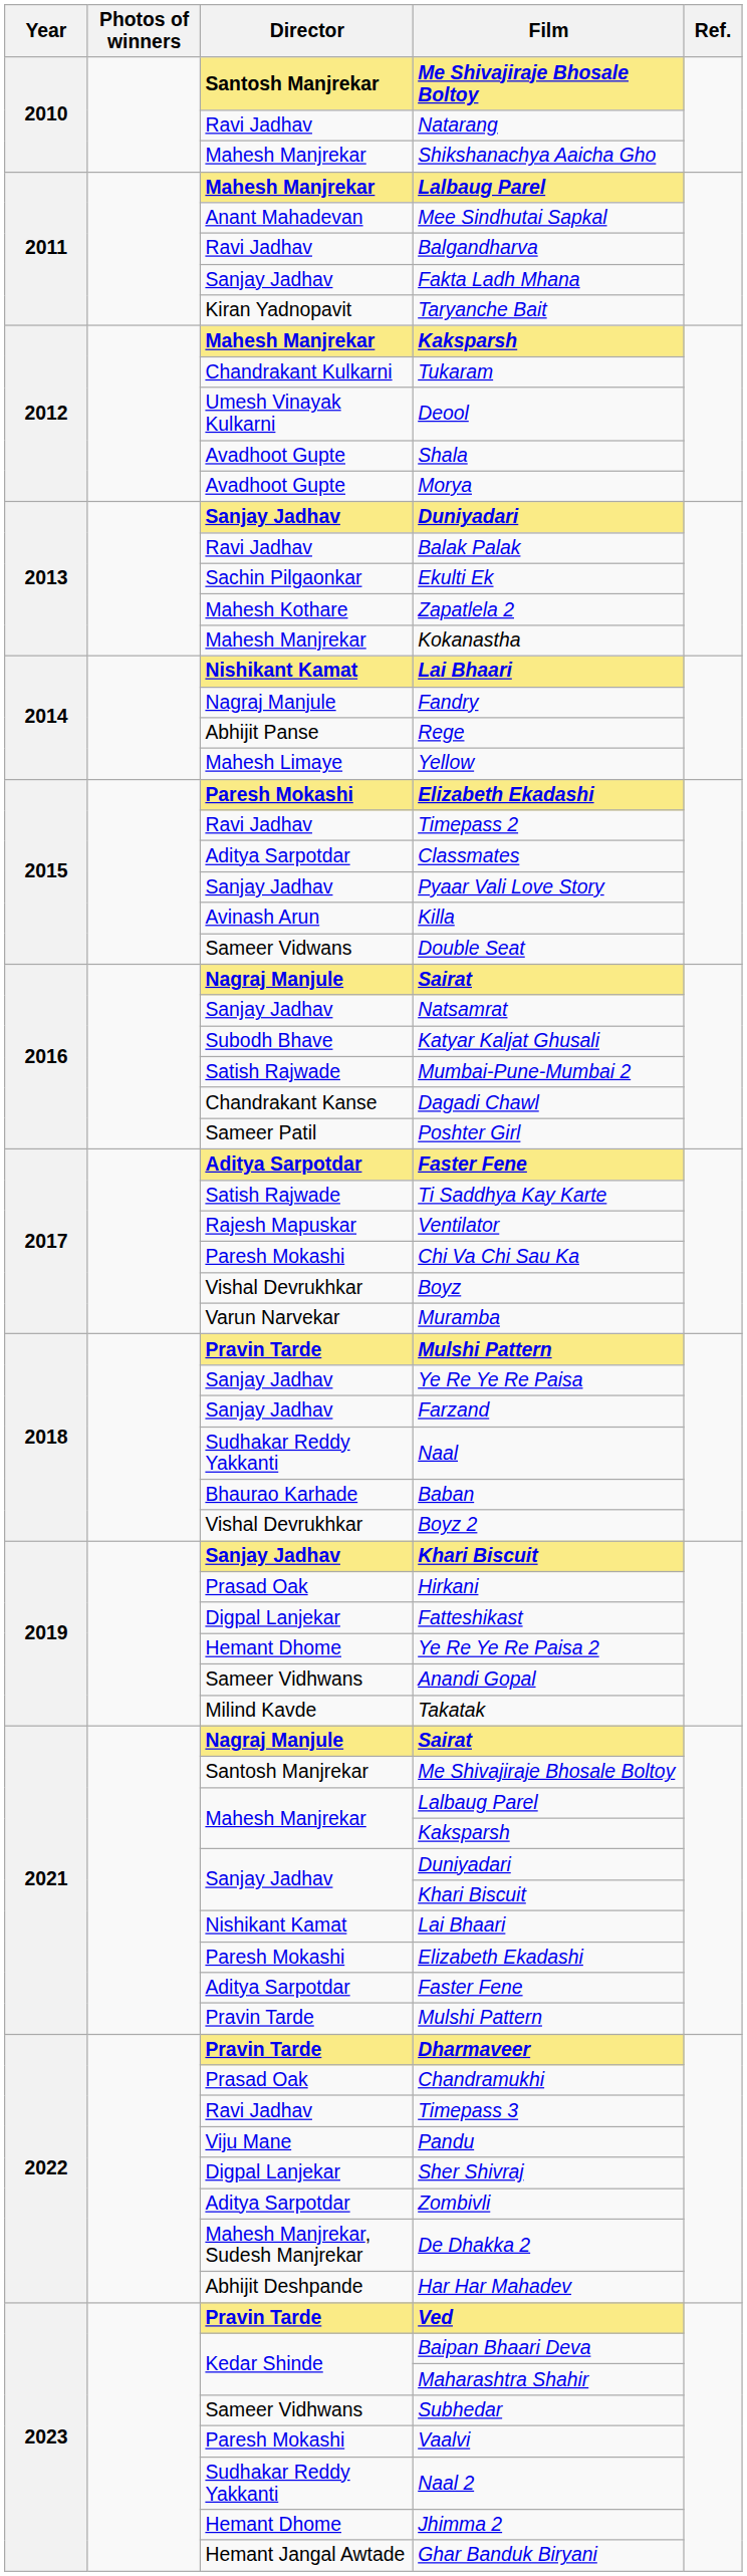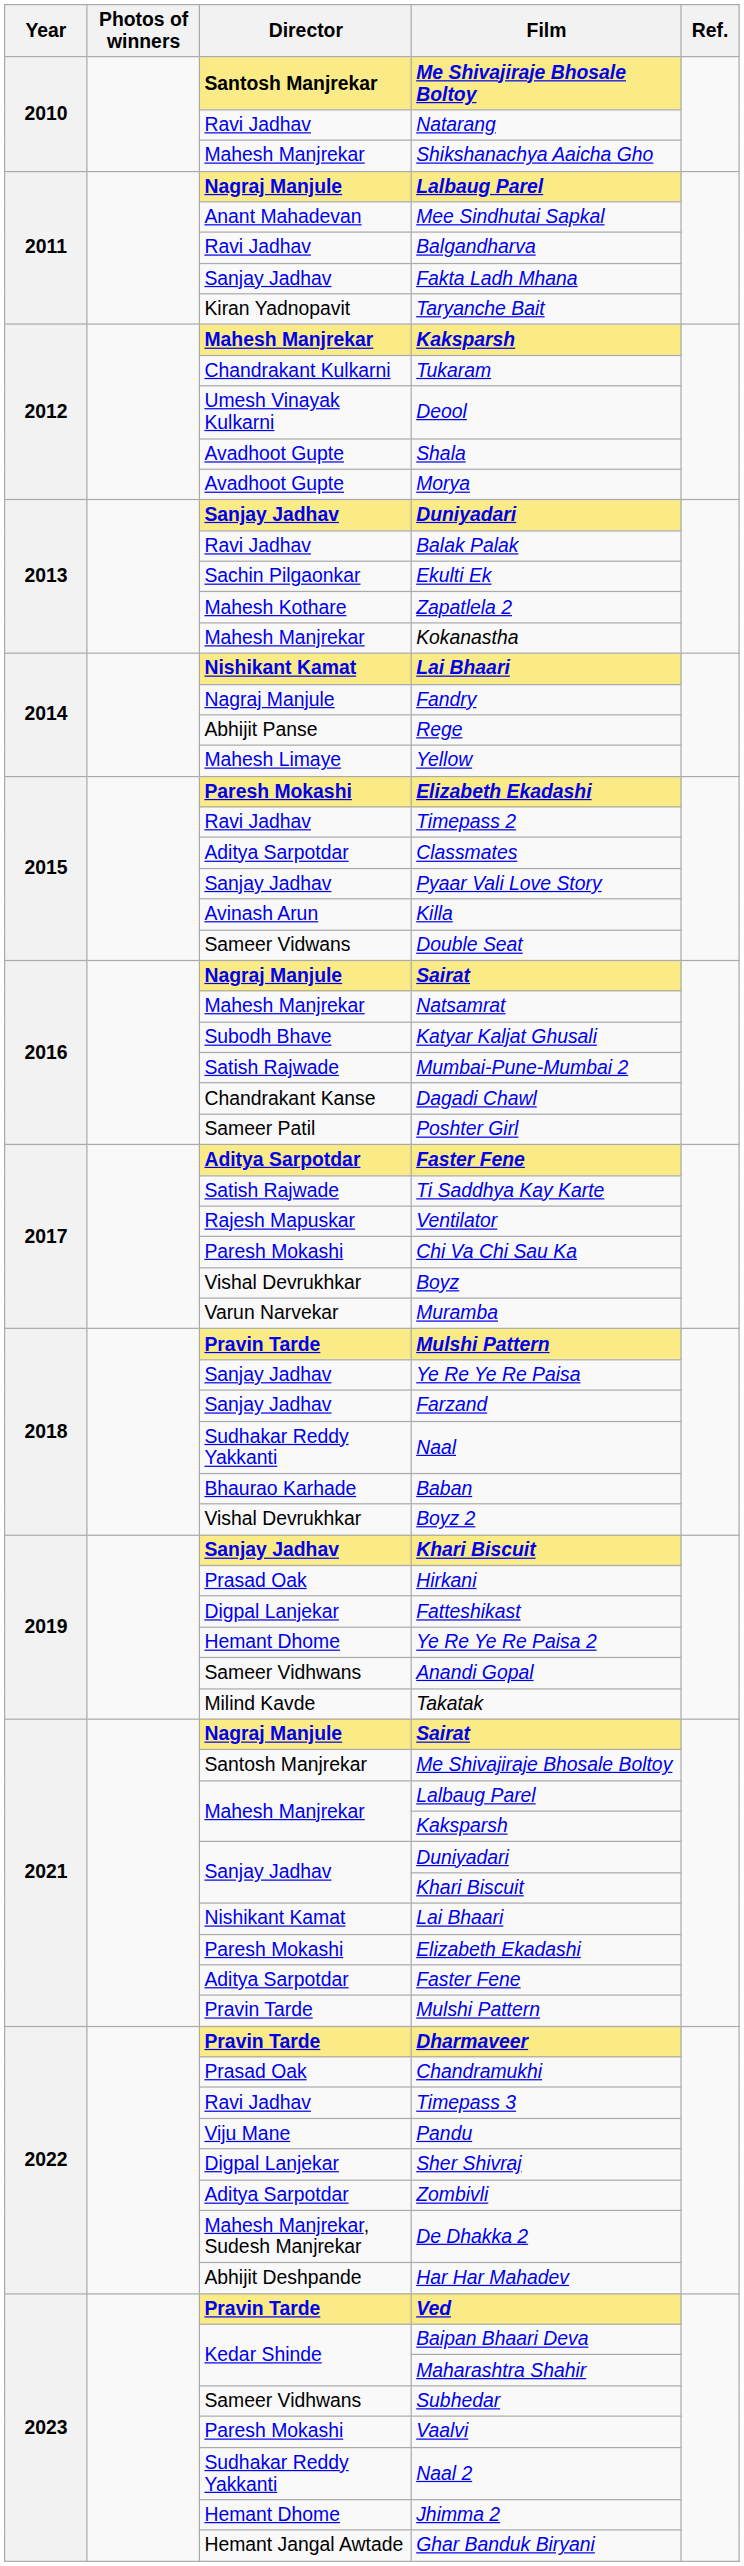 <table class="wikitable sortable" style="text-align:left;">
 <tr>
 <th scope="col" style="width:5%; text-align:center;">Year</th>
 <th scope="col" style="width:5%;text-align:center;">Photos of winners</th>
 <th scope="col" style="width:15%;text-align:center;">Director</th>
 <th scope="col" style="width:20%;text-align:center;">Film</th>
 <th scope="col" style="width:2%;text-align:center;">Ref.</th>
 </tr>
 <tr>
 <th scope="row" rowspan=3 style="text-align:center">2010</th>
 <td rowspan="3"></td>
 <td style="background:#FAEB86;"><strong>Santosh Manjrekar</strong></td>
 <td style="background:#FAEB86;"><strong><em><a href='#'>Me Shivajiraje Bhosale Boltoy</a></em></strong></td>
 <td rowspan="3"></td>
 </tr>
 <tr>
 <td><a href='#'>Ravi Jadhav</a></td>
 <td><em><a href='#'>Natarang</a></em></td>
 </tr>
 <tr>
 <td><a href='#'>Mahesh Manjrekar</a></td>
 <td><em><a href='#'>Shikshanachya Aaicha Gho</a></em></td>
 </tr>
 <tr>
 <th rowspan="5" scope="row" style="text-align:center">2011</th>
 <td rowspan="5" style="text-align:center"></td>
-<td style="background:#FAEB86;"><strong><a href='#'>Mahesh Manjrekar</a></strong></td>
+<td style="background:#FAEB86;"><strong><a href='#'>Nagraj Manjule</a></strong></td>
 <td style="background:#FAEB86;"><strong><em><a href='#'>Lalbaug Parel</a></em></strong></td>
 <td rowspan="5"></td>
 </tr>
 <tr>
 <td><a href='#'>Anant Mahadevan</a></td>
 <td><em><a href='#'>Mee Sindhutai Sapkal</a></em></td>
 </tr>
 <tr>
 <td><a href='#'>Ravi Jadhav</a></td>
 <td><em><a href='#'>Balgandharva</a></em></td>
 </tr>
 <tr>
 <td><a href='#'>Sanjay Jadhav</a></td>
 <td><em><a href='#'>Fakta Ladh Mhana</a></em></td>
 </tr>
 <tr>
 <td>Kiran Yadnopavit</td>
 <td><em><a href='#'>Taryanche Bait</a></em></td>
 </tr>
 <tr>
 <th rowspan="5">2012</th>
 <td rowspan="5" style="text-align:center"></td>
 <td style="background:#FAEB86;"><strong><a href='#'>Mahesh Manjrekar</a></strong></td>
 <td style="background:#FAEB86;"><strong><em><a href='#'>Kaksparsh</a></em></strong></td>
 <td rowspan="5"></td>
 </tr>
 <tr>
 <td><a href='#'>Chandrakant Kulkarni</a></td>
 <td><em><a href='#'>Tukaram</a></em></td>
 </tr>
 <tr>
 <td><a href='#'>Umesh Vinayak Kulkarni</a></td>
 <td><em><a href='#'>Deool</a></em></td>
 </tr>
 <tr>
 <td><a href='#'>Avadhoot Gupte</a></td>
 <td><em><a href='#'>Shala</a></em></td>
 </tr>
 <tr>
 <td><a href='#'>Avadhoot Gupte</a></td>
 <td><em><a href='#'>Morya</a></em></td>
 </tr>
 <tr>
 <th rowspan="5">2013</th>
 <td rowspan="5" style="text-align:center"></td>
 <td style="background:#FAEB86;"><strong><a href='#'>Sanjay Jadhav</a></strong></td>
 <td style="background:#FAEB86;"><strong><em><a href='#'>Duniyadari</a></em></strong></td>
 <td rowspan="5"></td>
 </tr>
 <tr>
 <td><a href='#'>Ravi Jadhav</a></td>
 <td><em><a href='#'>Balak Palak</a></em></td>
 </tr>
 <tr>
 <td><a href='#'>Sachin Pilgaonkar</a></td>
 <td><em><a href='#'>Ekulti Ek</a></em></td>
 </tr>
 <tr>
 <td><a href='#'>Mahesh Kothare</a></td>
 <td><em><a href='#'>Zapatlela 2</a></em></td>
 </tr>
 <tr>
 <td><a href='#'>Mahesh Manjrekar</a></td>
 <td><em>Kokanastha</em></td>
 </tr>
 <tr>
 <th rowspan="4">2014</th>
 <td rowspan="4" style="text-align:center"></td>
 <td style="background:#FAEB86;"><strong><a href='#'>Nishikant Kamat</a></strong></td>
 <td style="background:#FAEB86;"><strong><em><a href='#'>Lai Bhaari</a></em></strong></td>
 <td rowspan="4"></td>
 </tr>
 <tr>
 <td><a href='#'>Nagraj Manjule</a></td>
 <td><em><a href='#'>Fandry</a></em></td>
 </tr>
 <tr>
 <td>Abhijit Panse</td>
 <td><em><a href='#'>Rege</a></em></td>
 </tr>
 <tr>
 <td><a href='#'>Mahesh Limaye</a></td>
 <td><em><a href='#'>Yellow</a></em></td>
 </tr>
 <tr>
 <th rowspan="6">2015</th>
 <td rowspan="6" style="text-align:center"></td>
 <td style="background:#FAEB86;"><strong><a href='#'>Paresh Mokashi</a></strong></td>
 <td style="background:#FAEB86;"><strong><em><a href='#'>Elizabeth Ekadashi</a></em></strong></td>
 <td rowspan="6"></td>
 </tr>
 <tr>
 <td><a href='#'>Ravi Jadhav</a></td>
 <td><em><a href='#'>Timepass 2</a></em></td>
 </tr>
 <tr>
 <td><a href='#'>Aditya Sarpotdar</a></td>
 <td><em><a href='#'>Classmates</a></em></td>
 </tr>
 <tr>
 <td><a href='#'>Sanjay Jadhav</a></td>
 <td><em><a href='#'>Pyaar Vali Love Story</a></em></td>
 </tr>
 <tr>
 <td><a href='#'>Avinash Arun</a></td>
 <td><em><a href='#'>Killa</a></em></td>
 </tr>
 <tr>
 <td>Sameer Vidwans</td>
 <td><em><a href='#'>Double Seat</a></em></td>
 </tr>
 <tr>
 <th rowspan="6">2016</th>
 <td rowspan="6" style="text-align:center"></td>
 <td style="background:#FAEB86;"><strong><a href='#'>Nagraj Manjule</a></strong></td>
 <td style="background:#FAEB86;"><strong><em><a href='#'>Sairat</a></em></strong></td>
 <td rowspan="6"></td>
 </tr>
 <tr>
-<td><a href='#'>Sanjay Jadhav</a></td>
+<td><a href='#'>Mahesh Manjrekar</a></td>
 <td><em><a href='#'>Natsamrat</a></em></td>
 </tr>
 <tr>
 <td><a href='#'>Subodh Bhave</a></td>
 <td><em><a href='#'>Katyar Kaljat Ghusali</a></em></td>
 </tr>
 <tr>
 <td><a href='#'>Satish Rajwade</a></td>
 <td><em><a href='#'>Mumbai-Pune-Mumbai 2</a></em></td>
 </tr>
 <tr>
 <td>Chandrakant Kanse</td>
 <td><em><a href='#'>Dagadi Chawl</a></em></td>
 </tr>
 <tr>
 <td>Sameer Patil</td>
 <td><em><a href='#'>Poshter Girl</a></em></td>
 </tr>
 <tr>
 <th rowspan="6">2017</th>
 <td rowspan="6" style="text-align:center"></td>
 <td style="background:#FAEB86;"><strong><a href='#'>Aditya Sarpotdar</a></strong></td>
 <td style="background:#FAEB86;"><strong><em><a href='#'>Faster Fene</a></em></strong></td>
 <td rowspan="6"></td>
 </tr>
 <tr>
 <td><a href='#'>Satish Rajwade</a></td>
 <td><em><a href='#'>Ti Saddhya Kay Karte</a></em></td>
 </tr>
 <tr>
 <td><a href='#'>Rajesh Mapuskar</a></td>
 <td><em><a href='#'>Ventilator</a></em></td>
 </tr>
 <tr>
 <td><a href='#'>Paresh Mokashi</a></td>
 <td><em><a href='#'>Chi Va Chi Sau Ka</a></em></td>
 </tr>
 <tr>
 <td>Vishal Devrukhkar</td>
 <td><em><a href='#'>Boyz</a></em></td>
 </tr>
 <tr>
 <td>Varun Narvekar</td>
 <td><em><a href='#'>Muramba</a></em></td>
 </tr>
 <tr>
 <th rowspan="6">2018</th>
 <td rowspan="6" style="text-align:center"></td>
 <td style="background:#FAEB86;"><strong><a href='#'>Pravin Tarde</a></strong></td>
 <td style="background:#FAEB86;"><strong><em><a href='#'>Mulshi Pattern</a></em></strong></td>
 <td rowspan="6"></td>
 </tr>
 <tr>
 <td><a href='#'>Sanjay Jadhav</a></td>
 <td><em><a href='#'>Ye Re Ye Re Paisa</a></em></td>
 </tr>
 <tr>
 <td><a href='#'>Sanjay Jadhav</a></td>
 <td><em><a href='#'>Farzand</a></em></td>
 </tr>
 <tr>
 <td><a href='#'>Sudhakar Reddy Yakkanti</a></td>
 <td><em><a href='#'>Naal</a></em></td>
 </tr>
 <tr>
 <td><a href='#'>Bhaurao Karhade</a></td>
 <td><em><a href='#'>Baban</a></em></td>
 </tr>
 <tr>
 <td>Vishal Devrukhkar</td>
 <td><em><a href='#'>Boyz 2</a></em></td>
 </tr>
 <tr>
 <th rowspan="6">2019</th>
 <td rowspan="6" style="text-align:center"></td>
 <td style="background:#FAEB86;"><strong><a href='#'>Sanjay Jadhav</a></strong></td>
 <td style="background:#FAEB86;"><strong><em><a href='#'>Khari Biscuit</a></em></strong></td>
 <td rowspan="6"></td>
 </tr>
 <tr>
 <td><a href='#'>Prasad Oak</a></td>
 <td><em><a href='#'>Hirkani</a></em></td>
 </tr>
 <tr>
 <td><a href='#'>Digpal Lanjekar</a></td>
 <td><em><a href='#'>Fatteshikast</a></em></td>
 </tr>
 <tr>
 <td><a href='#'>Hemant Dhome</a></td>
 <td><em><a href='#'>Ye Re Ye Re Paisa 2</a></em></td>
 </tr>
 <tr>
 <td>Sameer Vidhwans</td>
 <td><em><a href='#'>Anandi Gopal</a></em></td>
 </tr>
 <tr>
 <td>Milind Kavde</td>
 <td><em>Takatak</em></td>
 </tr>
 <tr>
 <th rowspan="10">2021</th>
 <td rowspan="10" style="text-align:center"></td>
 <td style="background:#FAEB86;"><strong><a href='#'>Nagraj Manjule</a></strong></td>
 <td style="background:#FAEB86;"><strong><em><a href='#'>Sairat</a></em></strong></td>
 <td rowspan="10"></td>
 </tr>
 <tr>
 <td>Santosh Manjrekar</td>
 <td><em><a href='#'>Me Shivajiraje Bhosale Boltoy</a></em></td>
 </tr>
 <tr>
 <td rowspan="2"><a href='#'>Mahesh Manjrekar</a></td>
 <td><em><a href='#'>Lalbaug Parel</a></em></td>
 </tr>
 <tr>
 <td><em><a href='#'>Kaksparsh</a></em></td>
 </tr>
 <tr>
 <td rowspan="2"><a href='#'>Sanjay Jadhav</a></td>
 <td><em><a href='#'>Duniyadari</a></em></td>
 </tr>
 <tr>
 <td><em><a href='#'>Khari Biscuit</a></em></td>
 </tr>
 <tr>
 <td><a href='#'>Nishikant Kamat</a></td>
 <td><em><a href='#'>Lai Bhaari</a></em></td>
 </tr>
 <tr>
 <td><a href='#'>Paresh Mokashi</a></td>
 <td><em><a href='#'>Elizabeth Ekadashi</a></em></td>
 </tr>
 <tr>
 <td><a href='#'>Aditya Sarpotdar</a></td>
 <td><em><a href='#'>Faster Fene</a></em></td>
 </tr>
 <tr>
 <td><a href='#'>Pravin Tarde</a></td>
 <td><em><a href='#'>Mulshi Pattern</a></em></td>
 </tr>
 <tr>
 <th rowspan="8">2022</th>
 <td rowspan="8" style="text-align:center"></td>
 <td style="background:#FAEB86;"><strong><a href='#'>Pravin Tarde</a></strong></td>
 <td style="background:#FAEB86;"><strong><em><a href='#'>Dharmaveer</a></em></strong></td>
 <td rowspan="8"></td>
 </tr>
 <tr>
 <td><a href='#'>Prasad Oak</a></td>
 <td><em><a href='#'>Chandramukhi</a></em></td>
 </tr>
 <tr>
 <td><a href='#'>Ravi Jadhav</a></td>
 <td><em><a href='#'>Timepass 3</a></em></td>
 </tr>
 <tr>
 <td><a href='#'>Viju Mane</a></td>
 <td><em><a href='#'>Pandu</a></em></td>
 </tr>
 <tr>
 <td><a href='#'>Digpal Lanjekar</a></td>
 <td><em><a href='#'>Sher Shivraj</a></em></td>
 </tr>
 <tr>
 <td><a href='#'>Aditya Sarpotdar</a></td>
 <td><em><a href='#'>Zombivli</a></em></td>
 </tr>
 <tr>
 <td><a href='#'>Mahesh Manjrekar</a>, Sudesh Manjrekar</td>
 <td><em><a href='#'>De Dhakka 2</a></em></td>
 </tr>
 <tr>
 <td>Abhijit Deshpande</td>
 <td><em><a href='#'>Har Har Mahadev</a></em></td>
 </tr>
 <tr>
 <th rowspan="8">2023</th>
 <td rowspan="8" style="text-align:center"></td>
 <td style="background:#FAEB86;"><strong><a href='#'>Pravin Tarde</a></strong></td>
 <td style="background:#FAEB86;"><strong><em><a href='#'>Ved</a></em></strong></td>
 <td rowspan="8"></td>
 </tr>
 <tr>
 <td rowspan="2"><a href='#'>Kedar Shinde</a></td>
 <td><em><a href='#'>Baipan Bhaari Deva</a></em></td>
 </tr>
 <tr>
 <td><em><a href='#'>Maharashtra Shahir</a></em></td>
 </tr>
 <tr>
 <td>Sameer Vidhwans</td>
 <td><em><a href='#'>Subhedar</a></em></td>
 </tr>
 <tr>
 <td><a href='#'>Paresh Mokashi</a></td>
 <td><em><a href='#'>Vaalvi</a></em></td>
 </tr>
 <tr>
 <td><a href='#'>Sudhakar Reddy Yakkanti</a></td>
 <td><em><a href='#'>Naal 2</a></em></td>
 </tr>
 <tr>
 <td><a href='#'>Hemant Dhome</a></td>
 <td><em><a href='#'>Jhimma 2</a></em></td>
 </tr>
 <tr>
 <td>Hemant Jangal Awtade</td>
 <td><em><a href='#'>Ghar Banduk Biryani</a></em></td>
 </tr>
 </table>
